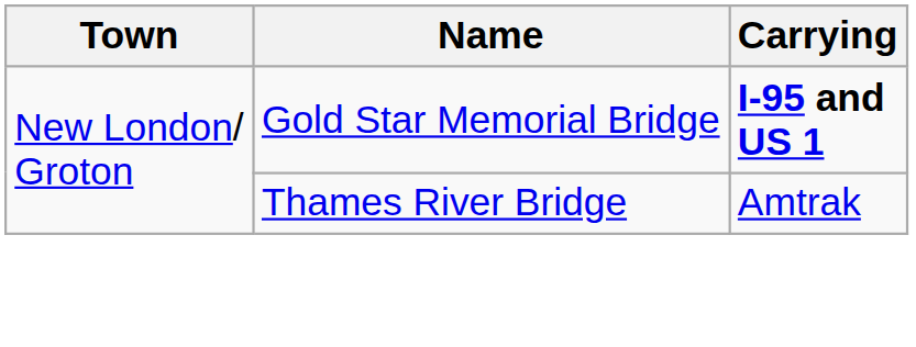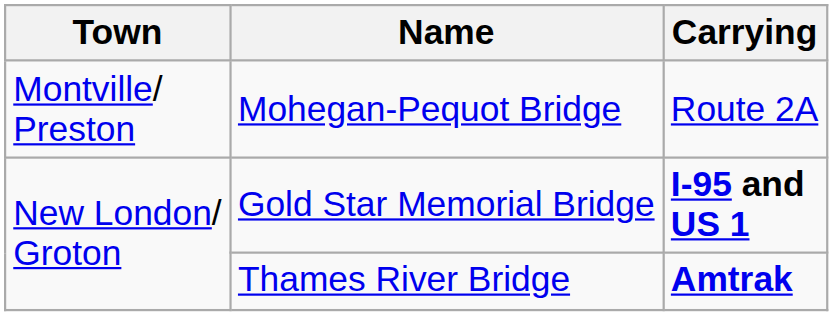 <table class="wikitable">
 <tr>
 <th>Town</th>
 <th>Name</th>
 <th>Carrying</th>
+</tr>
+<tr>
+<td><a href='#'>Montville</a>/<br><a href='#'>Preston</a></td>
+<td><a href='#'>Mohegan-Pequot Bridge</a></td>
+<td> <a href='#'>Route 2A</a></td>
 </tr>
 <tr>
 <td rowspan="2"><a href='#'>New London</a>/<br><a href='#'>Groton</a></td>
 <td><a href='#'>Gold Star Memorial Bridge</a></td>
 <td><strong> <a href='#'>I-95</a> and<br> <a href='#'>US 1</a></strong></td>
 </tr>
 <tr>
 <td><a href='#'>Thames River Bridge</a></td>
-<td> <a href='#'>Amtrak</a></td>
+<td><strong> <a href='#'>Amtrak</a></strong></td>
 </tr>
 </table>
